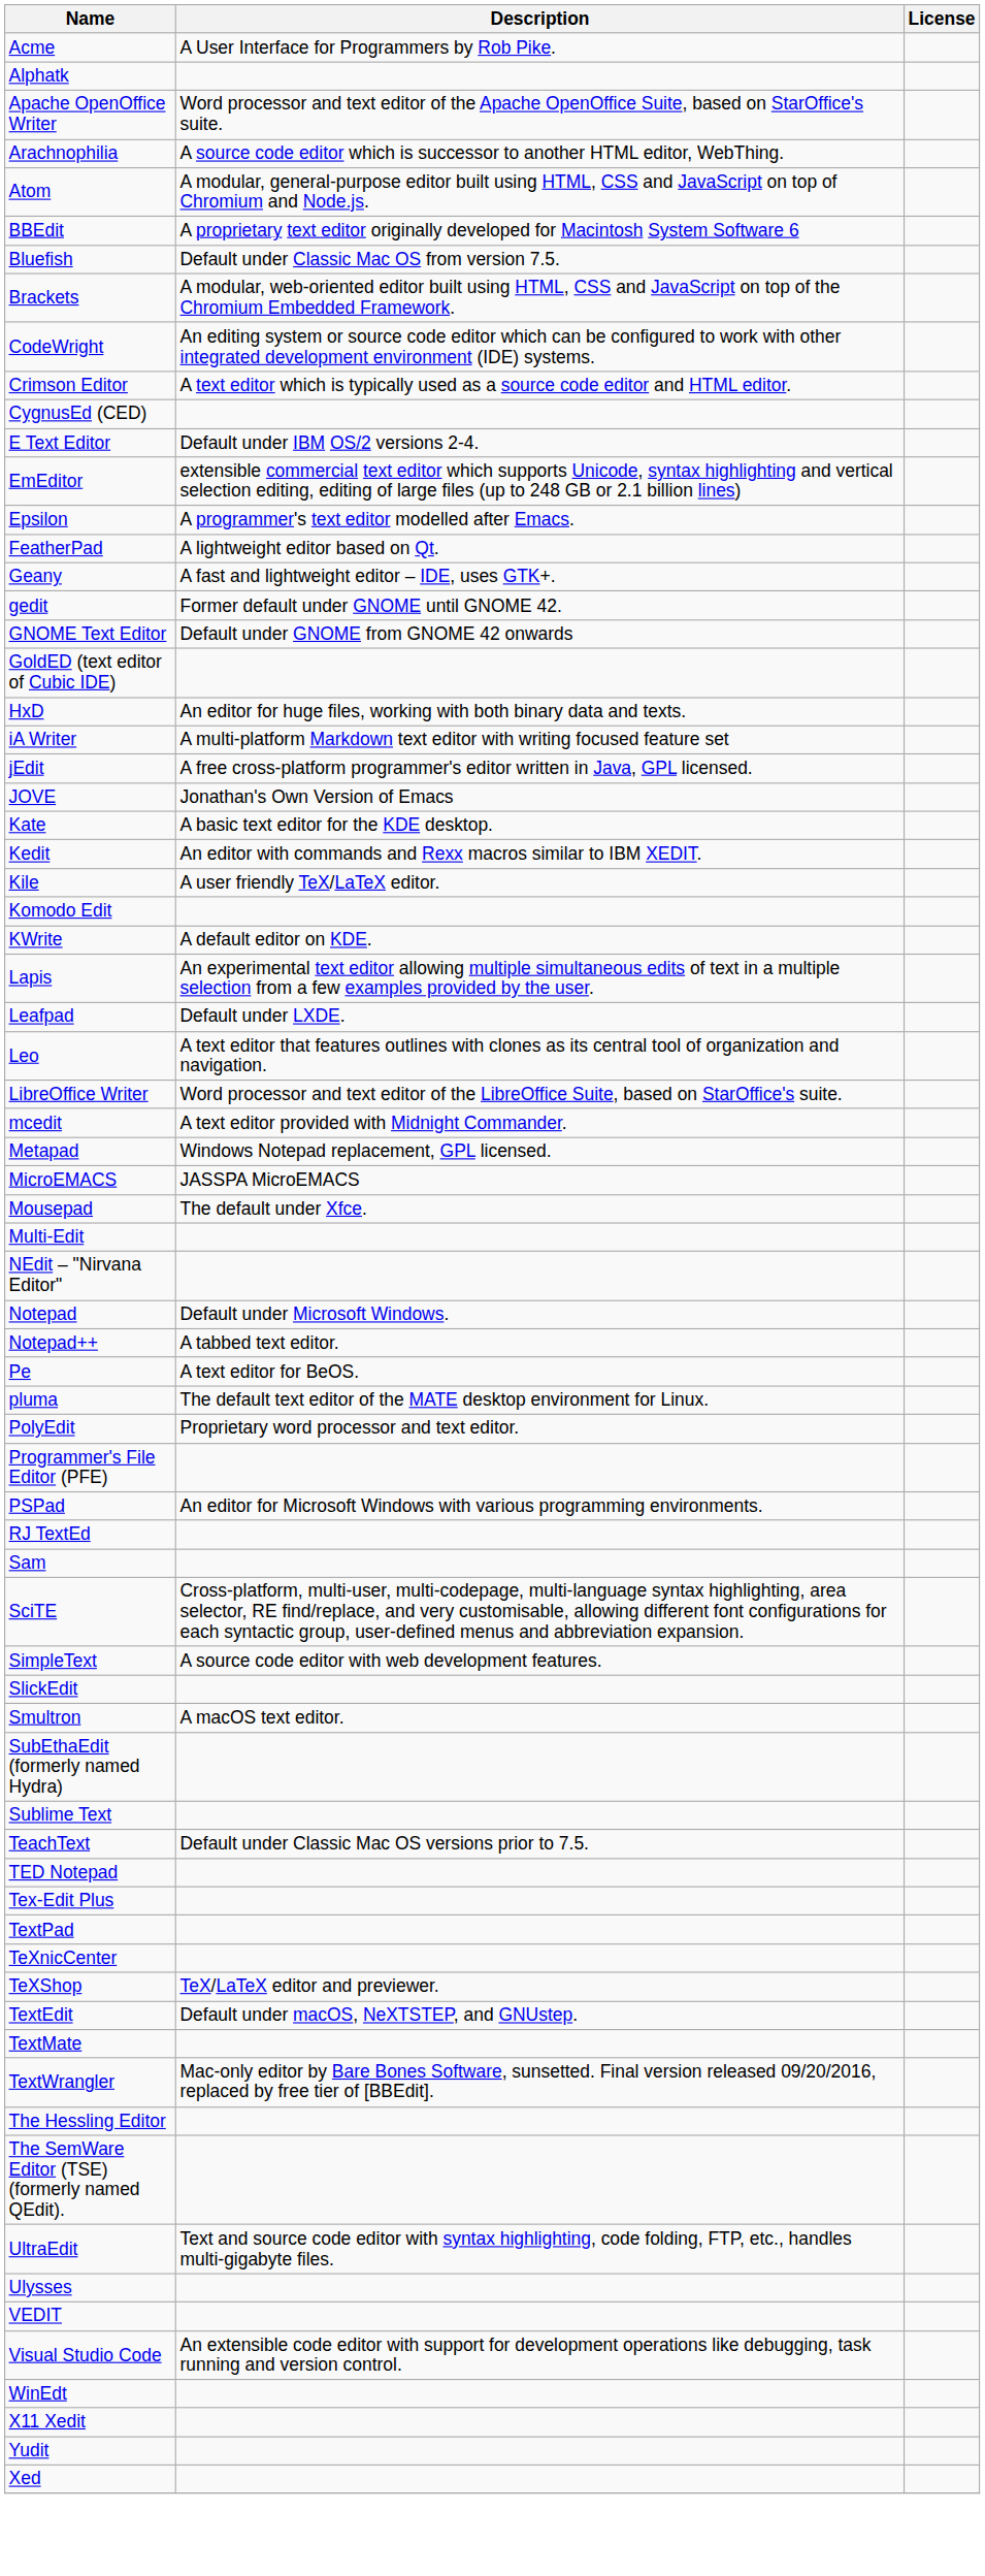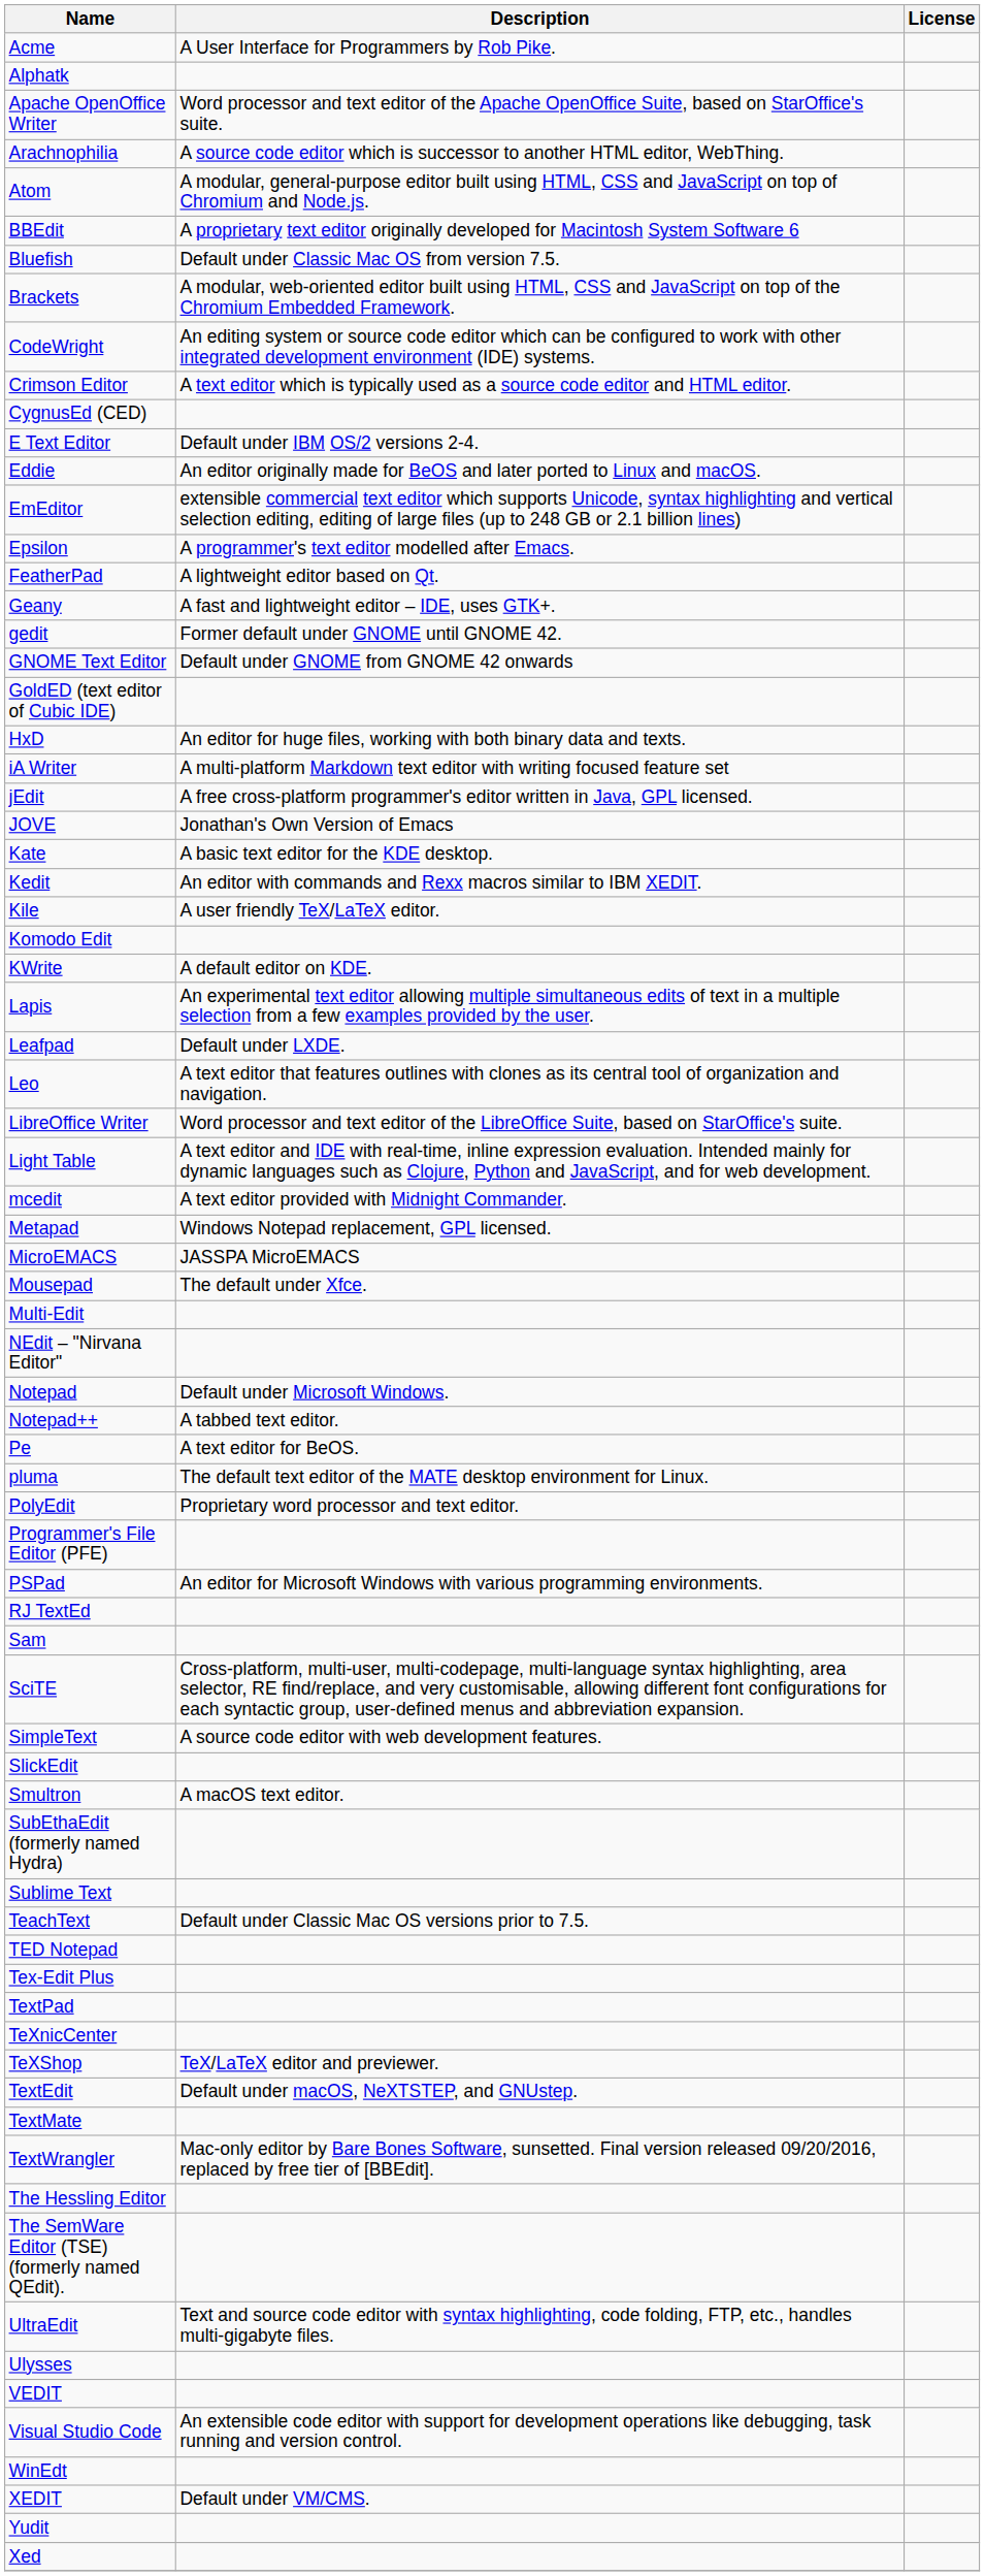 <table class="wikitable sortable">
 <tr>
 <th>Name</th>
 <th>Description</th>
 <th>License</th>
 </tr>
 <tr>
 <td><a href='#'>Acme</a></td>
 <td>A User Interface for Programmers by <a href='#'>Rob Pike</a>.</td>
 <td></td>
 </tr>
 <tr>
 <td><a href='#'>Alphatk</a></td>
 <td></td>
 <td></td>
 </tr>
 <tr>
 <td><a href='#'>Apache OpenOffice Writer</a></td>
 <td>Word processor and text editor of the <a href='#'>Apache OpenOffice Suite</a>, based on <a href='#'>StarOffice's</a> suite.</td>
 <td></td>
 </tr>
 <tr>
 <td><a href='#'>Arachnophilia</a></td>
 <td>A <a href='#'>source code editor</a> which is successor to another HTML editor, WebThing.</td>
 <td></td>
 </tr>
 <tr>
 <td><a href='#'>Atom</a></td>
 <td>A modular, general-purpose editor built using <a href='#'>HTML</a>, <a href='#'>CSS</a> and <a href='#'>JavaScript</a> on top of <a href='#'>Chromium</a> and <a href='#'>Node.js</a>.</td>
 <td></td>
 </tr>
 <tr>
 <td><a href='#'>BBEdit</a></td>
 <td>A <a href='#'>proprietary</a> <a href='#'>text editor</a> originally developed for <a href='#'>Macintosh</a> <a href='#'>System Software 6</a></td>
 <td></td>
 </tr>
 <tr>
 <td><a href='#'>Bluefish</a></td>
 <td>Default under <a href='#'>Classic Mac OS</a> from version 7.5.</td>
 <td></td>
 </tr>
 <tr>
 <td><a href='#'>Brackets</a></td>
 <td>A modular, web-oriented editor built using <a href='#'>HTML</a>, <a href='#'>CSS</a> and <a href='#'>JavaScript</a> on top of the <a href='#'>Chromium Embedded Framework</a>.</td>
 <td></td>
 </tr>
 <tr>
 <td><a href='#'>CodeWright</a></td>
 <td>An editing system or source code editor which can be configured to work with other <a href='#'>integrated development environment</a> (IDE) systems.</td>
 <td></td>
 </tr>
 <tr>
 <td><a href='#'>Crimson Editor</a></td>
 <td>A <a href='#'>text editor</a> which is typically used as a <a href='#'>source code editor</a> and <a href='#'>HTML editor</a>.</td>
 <td></td>
 </tr>
 <tr>
 <td><a href='#'>CygnusEd</a> (CED)</td>
 <td></td>
 <td></td>
 </tr>
 <tr>
 <td><a href='#'>E Text Editor</a></td>
 <td>Default under <a href='#'>IBM</a> <a href='#'>OS/2</a> versions 2-4.</td>
+<td></td>
+</tr>
+<tr>
+<td><a href='#'>Eddie</a></td>
+<td>An editor originally made for <a href='#'>BeOS</a> and later ported to <a href='#'>Linux</a> and <a href='#'>macOS</a>.</td>
 <td></td>
 </tr>
 <tr>
 <td><a href='#'>EmEditor</a></td>
 <td>extensible <a href='#'>commercial</a> <a href='#'>text editor</a> which supports <a href='#'>Unicode</a>, <a href='#'>syntax highlighting</a> and vertical selection editing, editing of large files (up to 248 GB or 2.1 billion <a href='#'>lines</a>)</td>
 <td></td>
 </tr>
 <tr>
 <td><a href='#'>Epsilon</a></td>
 <td>A <a href='#'>programmer</a>'s <a href='#'>text editor</a> modelled after <a href='#'>Emacs</a>.</td>
 <td></td>
 </tr>
 <tr>
 <td><a href='#'>FeatherPad</a></td>
 <td>A lightweight editor based on <a href='#'>Qt</a>.</td>
 <td></td>
 </tr>
 <tr>
 <td><a href='#'>Geany</a></td>
 <td>A fast and lightweight editor – <a href='#'>IDE</a>, uses <a href='#'>GTK</a>+.</td>
 <td></td>
 </tr>
 <tr>
 <td><a href='#'>gedit</a></td>
 <td>Former default under <a href='#'>GNOME</a> until GNOME 42.</td>
 <td></td>
 </tr>
 <tr>
 <td><a href='#'>GNOME Text Editor</a></td>
 <td>Default under <a href='#'>GNOME</a> from GNOME 42 onwards</td>
 <td></td>
 </tr>
 <tr>
 <td><a href='#'>GoldED</a> (text editor of <a href='#'>Cubic IDE</a>)</td>
 <td></td>
 <td></td>
 </tr>
 <tr>
 <td><a href='#'>HxD</a></td>
 <td>An editor for huge files, working with both binary data and texts.</td>
 <td></td>
 </tr>
 <tr>
 <td><a href='#'>iA Writer</a></td>
 <td>A multi-platform <a href='#'>Markdown</a> text editor with writing focused feature set</td>
 <td></td>
 </tr>
 <tr>
 <td><a href='#'>jEdit</a></td>
 <td>A free cross-platform programmer's editor written in <a href='#'>Java</a>, <a href='#'>GPL</a> licensed.</td>
 <td></td>
 </tr>
 <tr>
 <td><a href='#'>JOVE</a></td>
 <td>Jonathan's Own Version of Emacs</td>
 <td></td>
 </tr>
 <tr>
 <td><a href='#'>Kate</a></td>
 <td>A basic text editor for the <a href='#'>KDE</a> desktop.</td>
 <td></td>
 </tr>
 <tr>
 <td><a href='#'>Kedit</a></td>
 <td>An editor with commands and <a href='#'>Rexx</a> macros similar to IBM <a href='#'>XEDIT</a>.</td>
 <td></td>
 </tr>
 <tr>
 <td><a href='#'>Kile</a></td>
 <td>A user friendly <a href='#'>TeX</a>/<a href='#'>LaTeX</a> editor.</td>
 <td></td>
 </tr>
 <tr>
 <td><a href='#'>Komodo Edit</a></td>
 <td></td>
 <td></td>
 </tr>
 <tr>
 <td><a href='#'>KWrite</a></td>
 <td>A default editor on <a href='#'>KDE</a>.</td>
 <td></td>
 </tr>
 <tr>
 <td><a href='#'>Lapis</a></td>
 <td>An experimental <a href='#'>text editor</a> allowing <a href='#'>multiple simultaneous edits</a> of text in a multiple <a href='#'>selection</a> from a few <a href='#'>examples provided by the user</a>.</td>
 <td></td>
 </tr>
 <tr>
 <td><a href='#'>Leafpad</a></td>
 <td>Default under <a href='#'>LXDE</a>.</td>
 <td></td>
 </tr>
 <tr>
 <td><a href='#'>Leo</a></td>
 <td>A text editor that features outlines with clones as its central tool of organization and navigation.</td>
 <td></td>
 </tr>
 <tr>
 <td><a href='#'>LibreOffice Writer</a></td>
 <td>Word processor and text editor of the <a href='#'>LibreOffice Suite</a>, based on <a href='#'>StarOffice's</a> suite.</td>
+<td></td>
+</tr>
+<tr>
+<td><a href='#'>Light Table</a></td>
+<td>A text editor and <a href='#'>IDE</a> with real-time, inline expression evaluation. Intended mainly for dynamic languages such as <a href='#'>Clojure</a>, <a href='#'>Python</a> and <a href='#'>JavaScript</a>, and for web development.</td>
 <td></td>
 </tr>
 <tr>
 <td><a href='#'>mcedit</a></td>
 <td>A text editor provided with <a href='#'>Midnight Commander</a>.</td>
 <td></td>
 </tr>
 <tr>
 <td><a href='#'>Metapad</a></td>
 <td>Windows Notepad replacement, <a href='#'>GPL</a> licensed.</td>
 <td></td>
 </tr>
 <tr>
 <td><a href='#'>MicroEMACS</a></td>
 <td>JASSPA MicroEMACS</td>
 <td></td>
 </tr>
 <tr>
 <td><a href='#'>Mousepad</a></td>
 <td>The default under <a href='#'>Xfce</a>.</td>
 <td></td>
 </tr>
 <tr>
 <td><a href='#'>Multi-Edit</a></td>
 <td></td>
 <td></td>
 </tr>
 <tr>
 <td><a href='#'>NEdit</a> – "Nirvana Editor"</td>
 <td></td>
 <td></td>
 </tr>
 <tr>
 <td><a href='#'>Notepad</a></td>
 <td>Default under <a href='#'>Microsoft Windows</a>.</td>
 <td></td>
 </tr>
 <tr>
 <td><a href='#'>Notepad++</a></td>
 <td>A tabbed text editor.</td>
 <td></td>
 </tr>
 <tr>
 <td><a href='#'>Pe</a></td>
 <td>A text editor for BeOS.</td>
 <td></td>
 </tr>
 <tr>
 <td><a href='#'>pluma</a></td>
 <td>The default text editor of the <a href='#'>MATE</a> desktop environment for Linux.</td>
 <td></td>
 </tr>
 <tr>
 <td><a href='#'>PolyEdit</a></td>
 <td>Proprietary word processor and text editor.</td>
 <td></td>
 </tr>
 <tr>
 <td><a href='#'>Programmer's File Editor</a> (PFE)</td>
 <td></td>
 <td></td>
 </tr>
 <tr>
 <td><a href='#'>PSPad</a></td>
 <td>An editor for Microsoft Windows with various programming environments.</td>
 <td></td>
 </tr>
 <tr>
 <td><a href='#'>RJ TextEd</a></td>
 <td></td>
 <td></td>
 </tr>
 <tr>
 <td><a href='#'>Sam</a></td>
 <td></td>
 <td></td>
 </tr>
 <tr>
 <td><a href='#'>SciTE</a></td>
 <td>Cross-platform, multi-user, multi-codepage, multi-language syntax highlighting, area selector, RE find/replace, and very customisable, allowing different font configurations for each syntactic group, user-defined menus and abbreviation expansion.</td>
 <td></td>
 </tr>
 <tr>
 <td><a href='#'>SimpleText</a></td>
 <td>A source code editor with web development features.</td>
 <td></td>
 </tr>
 <tr>
 <td><a href='#'>SlickEdit</a></td>
 <td></td>
 <td></td>
 </tr>
 <tr>
 <td><a href='#'>Smultron</a></td>
 <td>A macOS text editor.</td>
 <td></td>
 </tr>
 <tr>
 <td><a href='#'>SubEthaEdit</a><br>(formerly named Hydra)</td>
 <td></td>
 <td></td>
 </tr>
 <tr>
 <td><a href='#'>Sublime Text</a></td>
 <td></td>
 <td></td>
 </tr>
 <tr>
 <td><a href='#'>TeachText</a></td>
 <td>Default under Classic Mac OS versions prior to 7.5.</td>
 <td></td>
 </tr>
 <tr>
 <td><a href='#'>TED Notepad</a></td>
 <td></td>
 <td></td>
 </tr>
 <tr>
 <td><a href='#'>Tex-Edit Plus</a></td>
 <td></td>
 <td></td>
 </tr>
 <tr>
 <td><a href='#'>TextPad</a></td>
 <td></td>
 <td></td>
 </tr>
 <tr>
 <td><a href='#'>TeXnicCenter</a></td>
 <td></td>
 <td></td>
 </tr>
 <tr>
 <td><a href='#'>TeXShop</a></td>
 <td><a href='#'>TeX</a>/<a href='#'>LaTeX</a> editor and previewer.</td>
 <td></td>
 </tr>
 <tr>
 <td><a href='#'>TextEdit</a></td>
 <td>Default under <a href='#'>macOS</a>, <a href='#'>NeXTSTEP</a>, and <a href='#'>GNUstep</a>.</td>
 <td></td>
 </tr>
 <tr>
 <td><a href='#'>TextMate</a></td>
 <td></td>
 <td></td>
 </tr>
 <tr>
 <td><a href='#'>TextWrangler</a></td>
 <td>Mac-only editor by <a href='#'>Bare Bones Software</a>, sunsetted. Final version released 09/20/2016, replaced by free tier of [BBEdit].</td>
 <td></td>
 </tr>
 <tr>
 <td><a href='#'>The Hessling Editor</a></td>
 <td></td>
 <td></td>
 </tr>
 <tr>
 <td><a href='#'>The SemWare Editor</a> (TSE)<br>(formerly named QEdit).</td>
 <td></td>
 <td></td>
 </tr>
 <tr>
 <td><a href='#'>UltraEdit</a></td>
 <td>Text and source code editor with <a href='#'>syntax highlighting</a>, code folding, FTP, etc., handles multi-gigabyte files.</td>
 <td></td>
 </tr>
 <tr>
 <td><a href='#'>Ulysses</a></td>
 <td></td>
 <td></td>
 </tr>
 <tr>
 <td><a href='#'>VEDIT</a></td>
 <td></td>
 <td></td>
 </tr>
 <tr>
 <td><a href='#'>Visual Studio Code</a></td>
 <td>An extensible code editor with support for development operations like debugging, task running and version control.</td>
 <td></td>
 </tr>
 <tr>
 <td><a href='#'>WinEdt</a></td>
 <td></td>
 <td></td>
 </tr>
 <tr>
-<td><a href='#'>X11 Xedit</a></td>
-<td></td>
+<td><a href='#'>XEDIT</a></td>
+<td>Default under <a href='#'>VM/CMS</a>.</td>
 <td></td>
 </tr>
 <tr>
 <td><a href='#'>Yudit</a></td>
 <td></td>
 <td></td>
 </tr>
 <tr>
 <td><a href='#'>Xed</a></td>
 <td></td>
 <td></td>
 </tr>
 <tr>
 </tr>
 </table>
